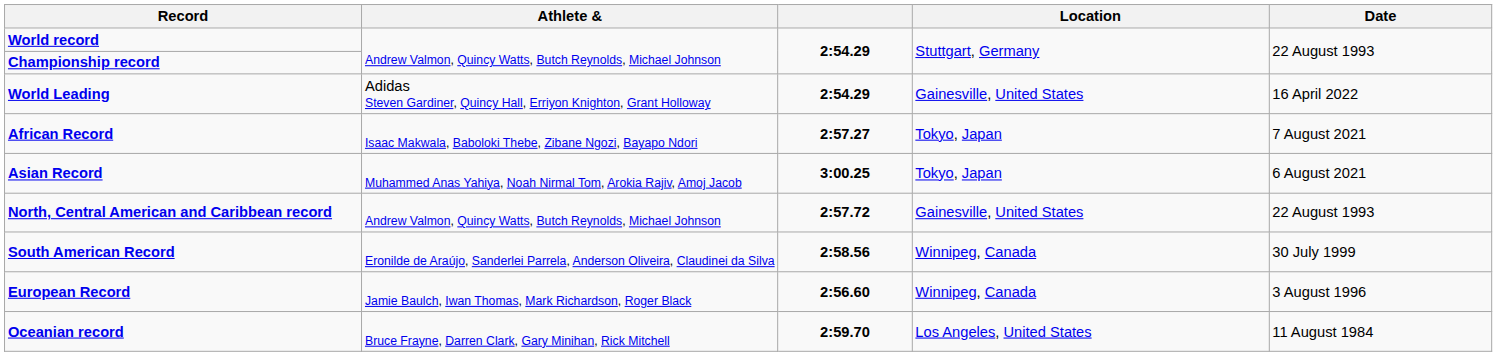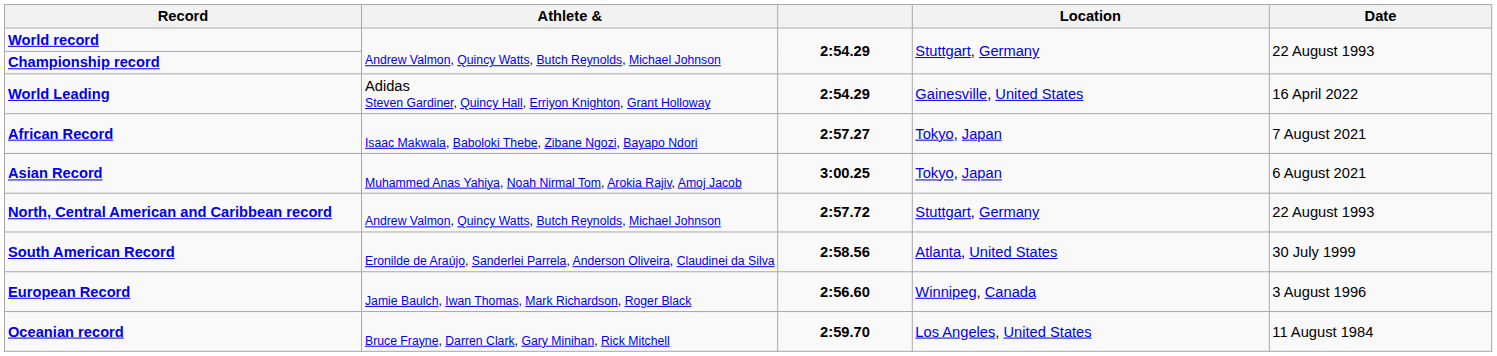 <table class="wikitable" style="text-align:left; font-size:90%;">
 <tr>
 <th width=24% align=center>Record</th>
 <th width=28% align=center>Athlete & </th>
 <th width=9% align=center></th>
 <th width=24% align=center>Location</th>
 <th width=15% align=center>Date</th>
 </tr>
 <tr>
 <td><strong><a href='#'>World record</a></strong></td>
 <td rowspan=2><br><small><a href='#'>Andrew Valmon</a>, <a href='#'>Quincy Watts</a>, <a href='#'>Butch Reynolds</a>, <a href='#'>Michael Johnson</a></small></td>
 <td align=center rowspan=2><strong>2:54.29</strong></td>
 <td rowspan=2><a href='#'>Stuttgart</a>, <a href='#'>Germany</a></td>
 <td rowspan=2>22 August 1993</td>
 </tr>
 <tr>
 <td><strong><a href='#'>Championship record</a></strong></td>
 </tr>
 <tr>
 <td><strong><a href='#'>World Leading</a></strong></td>
 <td>Adidas<br><small><a href='#'>Steven Gardiner</a>, <a href='#'>Quincy Hall</a>, <a href='#'>Erriyon Knighton</a>, <a href='#'>Grant Holloway</a></small></td>
 <td align=center><strong>2:54.29</strong></td>
 <td><a href='#'>Gainesville</a>, <a href='#'>United States</a></td>
 <td>16 April 2022</td>
 </tr>
 <tr>
 <td><strong><a href='#'>African Record</a></strong></td>
 <td><br><small><a href='#'>Isaac Makwala</a>, <a href='#'>Baboloki Thebe</a>, <a href='#'>Zibane Ngozi</a>, <a href='#'>Bayapo Ndori</a></small></td>
 <td align=center><strong>2:57.27</strong></td>
 <td><a href='#'>Tokyo</a>, <a href='#'>Japan</a></td>
 <td>7 August 2021</td>
 </tr>
 <tr>
 <td><strong><a href='#'>Asian Record</a></strong></td>
 <td><br><small><a href='#'>Muhammed Anas Yahiya</a>, <a href='#'>Noah Nirmal Tom</a>, <a href='#'>Arokia Rajiv</a>, <a href='#'>Amoj Jacob</a></small></td>
 <td align=center><strong>3:00.25</strong></td>
 <td><a href='#'>Tokyo</a>, <a href='#'>Japan</a></td>
 <td>6 August 2021</td>
 </tr>
 <tr>
 <td><strong><a href='#'>North, Central American and Caribbean record</a></strong></td>
 <td><br><small><a href='#'>Andrew Valmon</a>, <a href='#'>Quincy Watts</a>, <a href='#'>Butch Reynolds</a>, <a href='#'>Michael Johnson</a></small></td>
 <td align=center><strong>2:57.72</strong></td>
-<td><a href='#'>Gainesville</a>, <a href='#'>United States</a></td>
+<td><a href='#'>Stuttgart</a>, <a href='#'>Germany</a></td>
 <td>22 August 1993</td>
 </tr>
 <tr>
 <td><strong><a href='#'>South American Record</a></strong></td>
 <td><br><small><a href='#'>Eronilde de Araújo</a>, <a href='#'>Sanderlei Parrela</a>, <a href='#'>Anderson Oliveira</a>, <a href='#'>Claudinei da Silva</a></small></td>
 <td align=center><strong>2:58.56</strong></td>
-<td><a href='#'>Winnipeg</a>, <a href='#'>Canada</a></td>
+<td><a href='#'>Atlanta</a>, <a href='#'>United States</a></td>
 <td>30 July 1999</td>
 </tr>
 <tr>
 <td><strong><a href='#'>European Record</a></strong></td>
 <td><br><small><a href='#'>Jamie Baulch</a>, <a href='#'>Iwan Thomas</a>, <a href='#'>Mark Richardson</a>, <a href='#'>Roger Black</a></small></td>
 <td align=center><strong>2:56.60</strong></td>
 <td><a href='#'>Winnipeg</a>, <a href='#'>Canada</a></td>
 <td>3 August 1996</td>
 </tr>
 <tr>
 <td><strong><a href='#'>Oceanian record</a></strong></td>
 <td><br><small><a href='#'>Bruce Frayne</a>, <a href='#'>Darren Clark</a>, <a href='#'>Gary Minihan</a>, <a href='#'>Rick Mitchell</a></small></td>
 <td align=center><strong>2:59.70</strong></td>
 <td><a href='#'>Los Angeles</a>, <a href='#'>United States</a></td>
 <td>11 August 1984</td>
 </tr>
 </table>
